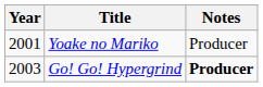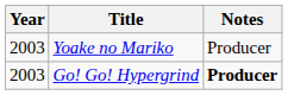 <table class="wikitable">
 <tr>
 <th>Year</th>
 <th>Title</th>
 <th>Notes</th>
 </tr>
 <tr>
-<td>2001</td>
+<td>2003</td>
 <td><em><a href='#'>Yoake no Mariko</a></em></td>
 <td>Producer</td>
 </tr>
 <tr>
 <td>2003</td>
 <td><em><a href='#'>Go! Go! Hypergrind</a></em></td>
 <td><strong>Producer</strong></td>
 </tr>
 </table>
